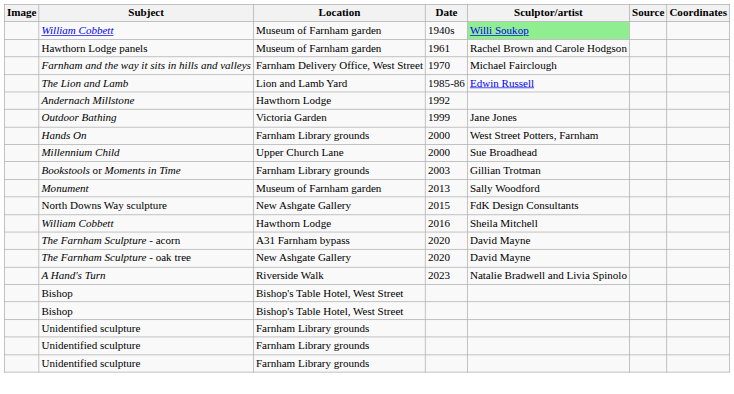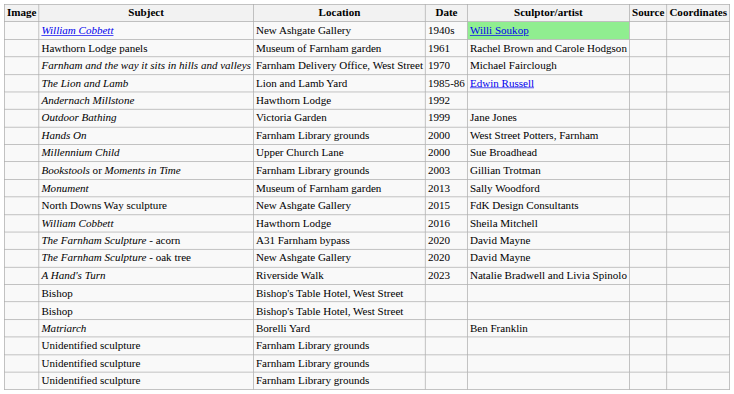 <table class="wikitable sortable">
 <tr>
 <th>Image</th>
 <th>Subject</th>
 <th>Location</th>
 <th>Date</th>
 <th>Sculptor/artist</th>
 <th>Source</th>
 <th>Coordinates</th>
 </tr>
 <tr>
 <td></td>
 <td><em><a href='#'>William Cobbett</a></em></td>
-<td>Museum of Farnham garden</td>
+<td>New Ashgate Gallery</td>
 <td>1940s</td>
 <td style="background: lightgreen;"><a href='#'>Willi Soukop</a></td>
 <td></td>
 <td></td>
 </tr>
 <tr>
 <td></td>
 <td>Hawthorn Lodge panels</td>
 <td>Museum of Farnham garden</td>
 <td>1961</td>
 <td>Rachel Brown and Carole Hodgson</td>
 <td></td>
 <td></td>
 </tr>
 <tr>
 <td></td>
 <td><em>Farnham and the way it sits in hills and valleys</em></td>
 <td>Farnham Delivery Office, West Street</td>
 <td>1970</td>
 <td>Michael Fairclough</td>
 <td></td>
 <td></td>
 </tr>
 <tr>
 <td></td>
 <td><em>The Lion and Lamb</em></td>
 <td>Lion and Lamb Yard</td>
 <td>1985-86</td>
 <td><a href='#'>Edwin Russell</a></td>
 <td></td>
 <td></td>
 </tr>
 <tr>
 <td></td>
 <td><em>Andernach Millstone</em></td>
 <td>Hawthorn Lodge</td>
 <td>1992</td>
 <td></td>
 <td></td>
 <td></td>
 </tr>
 <tr>
 <td></td>
 <td><em>Outdoor Bathing</em></td>
 <td>Victoria Garden</td>
 <td>1999</td>
 <td>Jane Jones</td>
 <td></td>
 <td></td>
 </tr>
 <tr>
 <td></td>
 <td><em>Hands On</em></td>
 <td>Farnham Library grounds</td>
 <td>2000</td>
 <td>West Street Potters, Farnham</td>
 <td></td>
 <td></td>
 </tr>
 <tr>
 <td></td>
 <td><em>Millennium Child</em></td>
 <td>Upper Church Lane</td>
 <td>2000</td>
 <td>Sue Broadhead</td>
 <td></td>
 <td></td>
 </tr>
 <tr>
 <td></td>
 <td><em>Bookstools</em> or <em>Moments in Time</em></td>
 <td>Farnham Library grounds</td>
 <td>2003</td>
 <td>Gillian Trotman</td>
 <td></td>
 <td></td>
 </tr>
 <tr>
 <td></td>
 <td><em>Monument</em></td>
 <td>Museum of Farnham garden</td>
 <td>2013</td>
 <td>Sally Woodford</td>
 <td></td>
 <td></td>
 </tr>
 <tr>
 <td></td>
 <td>North Downs Way sculpture</td>
 <td>New Ashgate Gallery</td>
 <td>2015</td>
 <td>FdK Design Consultants</td>
 <td></td>
 <td></td>
 </tr>
 <tr>
 <td></td>
 <td><em>William Cobbett</em></td>
 <td>Hawthorn Lodge</td>
 <td>2016</td>
 <td>Sheila Mitchell</td>
 <td></td>
 <td></td>
 </tr>
 <tr>
 <td></td>
 <td><em>The Farnham Sculpture</em> - acorn</td>
 <td>A31 Farnham bypass</td>
 <td>2020</td>
 <td>David Mayne</td>
 <td></td>
 <td></td>
 </tr>
 <tr>
 <td></td>
 <td><em>The Farnham Sculpture</em> - oak tree</td>
 <td>New Ashgate Gallery</td>
 <td>2020</td>
 <td>David Mayne</td>
 <td></td>
 <td></td>
 </tr>
 <tr>
 <td></td>
 <td><em>A Hand's Turn</em></td>
 <td>Riverside Walk</td>
 <td>2023</td>
 <td>Natalie Bradwell and Livia Spinolo</td>
 <td></td>
 <td></td>
 </tr>
 <tr>
 <td></td>
 <td>Bishop</td>
 <td>Bishop's Table Hotel, West Street</td>
 <td></td>
 <td></td>
 <td></td>
 <td></td>
 </tr>
 <tr>
 <td></td>
 <td>Bishop</td>
 <td>Bishop's Table Hotel, West Street</td>
 <td></td>
 <td></td>
 <td></td>
 <td></td>
 </tr>
 <tr>
 <td></td>
+<td><em>Matriarch</em></td>
+<td>Borelli Yard</td>
+<td></td>
+<td>Ben Franklin</td>
+<td></td>
+<td></td>
+</tr>
+<tr>
+<td></td>
 <td>Unidentified sculpture</td>
 <td>Farnham Library grounds</td>
 <td></td>
 <td></td>
 <td></td>
 <td></td>
 </tr>
 <tr>
 <td></td>
 <td>Unidentified sculpture</td>
 <td>Farnham Library grounds</td>
 <td></td>
 <td></td>
 <td></td>
 <td></td>
 </tr>
 <tr>
 <td></td>
 <td>Unidentified sculpture</td>
 <td>Farnham Library grounds</td>
 <td></td>
 <td></td>
 <td></td>
 <td></td>
 </tr>
 </table>
